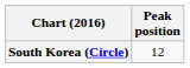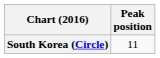 <table class="wikitable plainrowheaders" style="text-align:center">
 <tr>
 <th scope="col">Chart (2016)</th>
 <th scope="col">Peak<br>position</th>
 </tr>
 <tr>
 <th scope="row">South Korea (<a href='#'>Circle</a>)</th>
-<td>12</td>
+<td>11</td>
 </tr>
 </table>
